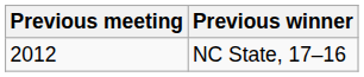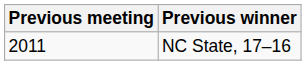 <table class="wikitable">
 <tr>
 <th>Previous meeting</th>
 <th>Previous winner</th>
 </tr>
 <tr>
-<td>2012</td>
+<td>2011</td>
 <td>NC State, 17–16</td>
 </tr>
 </table>
